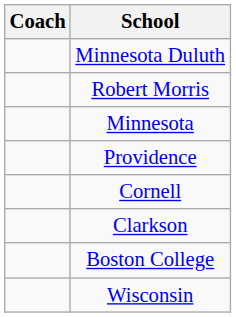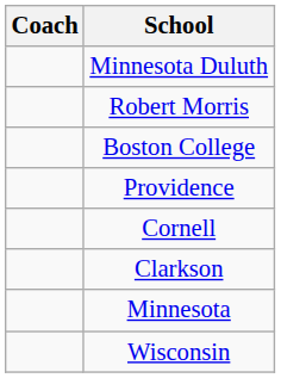 <table class="wikitable sortable" style="font-size: 95%;text-align: center;">
 <tr>
 <th>Coach</th>
 <th>School</th>
 </tr>
 <tr>
 <td><strong></strong></td>
 <td><a href='#'>Minnesota Duluth</a></td>
 </tr>
 <tr>
 <td></td>
 <td><a href='#'>Robert Morris</a></td>
 </tr>
 <tr>
 <td></td>
-<td><a href='#'>Minnesota</a></td>
+<td><a href='#'>Boston College</a></td>
 </tr>
 <tr>
 <td></td>
 <td><a href='#'>Providence</a></td>
 </tr>
 <tr>
 <td></td>
 <td><a href='#'>Cornell</a></td>
 </tr>
 <tr>
 <td></td>
 <td><a href='#'>Clarkson</a></td>
 </tr>
 <tr>
 <td></td>
-<td><a href='#'>Boston College</a></td>
+<td><a href='#'>Minnesota</a></td>
 </tr>
 <tr>
 <td></td>
 <td><a href='#'>Wisconsin</a></td>
 </tr>
 </table>
